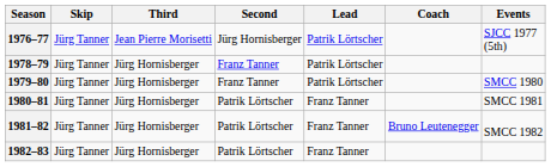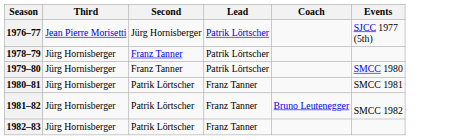 <table class="wikitable">
 <tr>
 <th scope="col">Season</th>
-<th scope="col">Skip</th>
 <th scope="col">Third</th>
 <th scope="col">Second</th>
 <th scope="col">Lead</th>
 <th scope="col">Coach</th>
 <th scope="col">Events</th>
 </tr>
 <tr>
 <th scope="row">1976–77</th>
-<td><a href='#'>Jürg Tanner</a></td>
 <td><a href='#'>Jean Pierre Morisetti</a></td>
 <td>Jürg Hornisberger</td>
 <td><a href='#'>Patrik Lörtscher</a></td>
 <td></td>
 <td><a href='#'>SJCC</a> 1977 <br> (5th)</td>
 </tr>
 <tr>
 <th scope="row">1978–79</th>
-<td>Jürg Tanner</td>
 <td>Jürg Hornisberger</td>
 <td><a href='#'>Franz Tanner</a></td>
 <td>Patrik Lörtscher</td>
 <td></td>
 <td> </td>
 </tr>
 <tr>
 <th scope="row">1979–80</th>
-<td>Jürg Tanner</td>
 <td>Jürg Hornisberger</td>
 <td>Franz Tanner</td>
 <td>Patrik Lörtscher</td>
 <td></td>
 <td><a href='#'>SMCC</a> 1980 <br> </td>
 </tr>
 <tr>
 <th scope="row">1980–81</th>
-<td>Jürg Tanner</td>
 <td>Jürg Hornisberger</td>
 <td>Patrik Lörtscher</td>
 <td>Franz Tanner</td>
 <td></td>
 <td>SMCC 1981 <br> </td>
 </tr>
 <tr>
 <th scope="row">1981–82</th>
-<td>Jürg Tanner</td>
 <td>Jürg Hornisberger</td>
 <td>Patrik Lörtscher</td>
 <td>Franz Tanner</td>
 <td><a href='#'>Bruno Leutenegger</a></td>
 <td> <br>SMCC 1982 <br> </td>
 </tr>
 <tr>
 <th scope="row">1982–83</th>
-<td>Jürg Tanner</td>
 <td>Jürg Hornisberger</td>
 <td>Patrik Lörtscher</td>
 <td>Franz Tanner</td>
 <td></td>
 <td> </td>
 </tr>
 </table>
